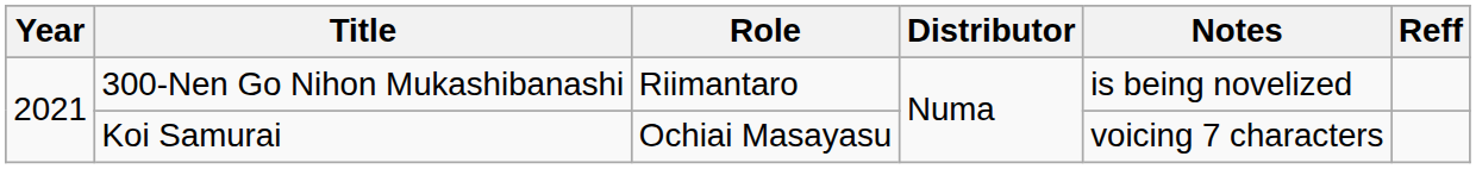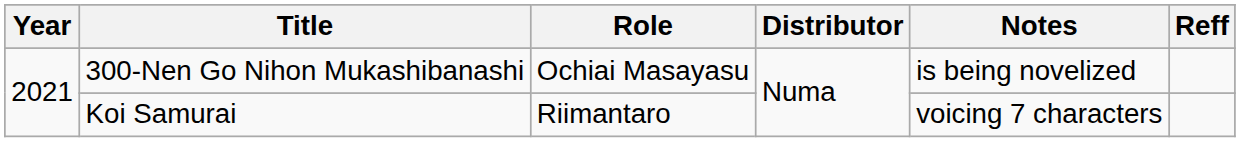 <table class="wikitable sortable mw-collapsible">
 <tr>
 <th>Year</th>
 <th>Title</th>
 <th>Role</th>
 <th>Distributor</th>
 <th>Notes</th>
 <th>Reff</th>
 </tr>
 <tr>
 <td rowspan="2">2021</td>
 <td>300-Nen Go Nihon Mukashibanashi</td>
-<td>Riimantaro</td>
+<td>Ochiai Masayasu</td>
 <td rowspan="2">Numa</td>
 <td>is being novelized</td>
 <td></td>
 </tr>
 <tr>
 <td>Koi Samurai</td>
-<td>Ochiai Masayasu</td>
+<td>Riimantaro</td>
 <td>voicing 7 characters</td>
 <td></td>
 </tr>
 </table>
